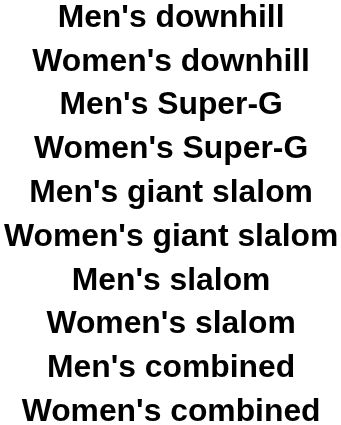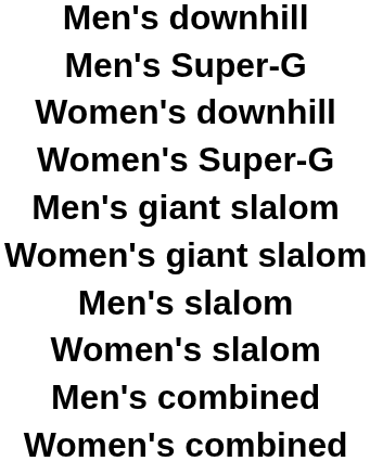 <table>
 <tr>
 <th scope="row">Men's downhill<br></th>
 <td></td>
 <td></td>
 <td></td>
 </tr>
 <tr>
-<th scope="row">Women's downhill<br></th>
+<th scope="row">Men's Super-G<br></th>
 <td></td>
 <td></td>
 <td></td>
 </tr>
 <tr>
-<th scope="row">Men's Super-G<br></th>
+<th scope="row">Women's downhill<br></th>
 <td></td>
 <td></td>
 <td></td>
 </tr>
 <tr>
 <th scope="row">Women's Super-G<br></th>
 <td></td>
 <td></td>
 <td></td>
 </tr>
 <tr>
 <th scope="row">Men's giant slalom<br></th>
 <td></td>
 <td></td>
 <td></td>
 </tr>
 <tr>
 <th scope="row">Women's giant slalom<br></th>
 <td></td>
 <td></td>
 <td></td>
 </tr>
 <tr>
 <th scope="row">Men's slalom<br></th>
 <td></td>
 <td></td>
 <td></td>
 </tr>
 <tr>
 <th scope="row">Women's slalom<br></th>
 <td></td>
 <td></td>
 <td></td>
 </tr>
 <tr>
 <th scope="row">Men's combined<br></th>
 <td></td>
 <td></td>
 <td></td>
 </tr>
 <tr>
 <th scope="row">Women's combined<br></th>
 <td></td>
 <td></td>
 <td></td>
 </tr>
 </table>
